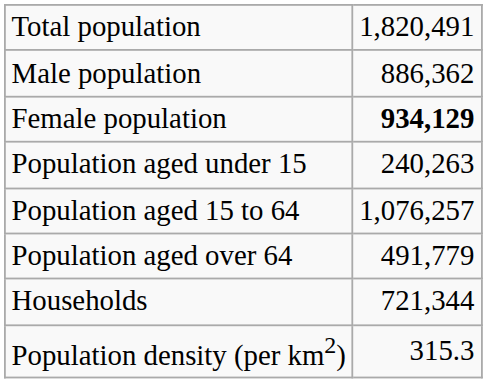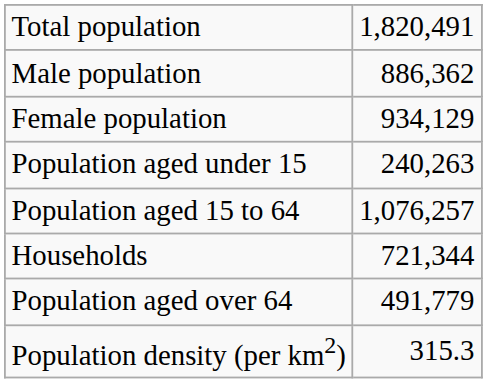 <table class="wikitable">
 <tr>
 <td>Total population</td>
 <td align=right>1,820,491</td>
 </tr>
 <tr>
 <td>Male population</td>
 <td align=right>886,362</td>
 </tr>
 <tr>
 <td>Female population</td>
-<td align=right><strong>934,129</strong></td>
+<td align=right>934,129</td>
 </tr>
 <tr>
 <td>Population aged under 15</td>
 <td align=right>240,263</td>
 </tr>
 <tr>
 <td>Population aged 15 to 64</td>
 <td align=right>1,076,257</td>
 </tr>
 <tr>
+<td>Households</td>
+<td align=right>721,344</td>
+</tr>
+<tr>
 <td>Population aged over 64</td>
 <td align=right>491,779</td>
-</tr>
-<tr>
-<td>Households</td>
-<td align=right>721,344</td>
 </tr>
 <tr>
 <td>Population density (per km<sup>2</sup>)</td>
 <td align=right>315.3</td>
 </tr>
 </table>
